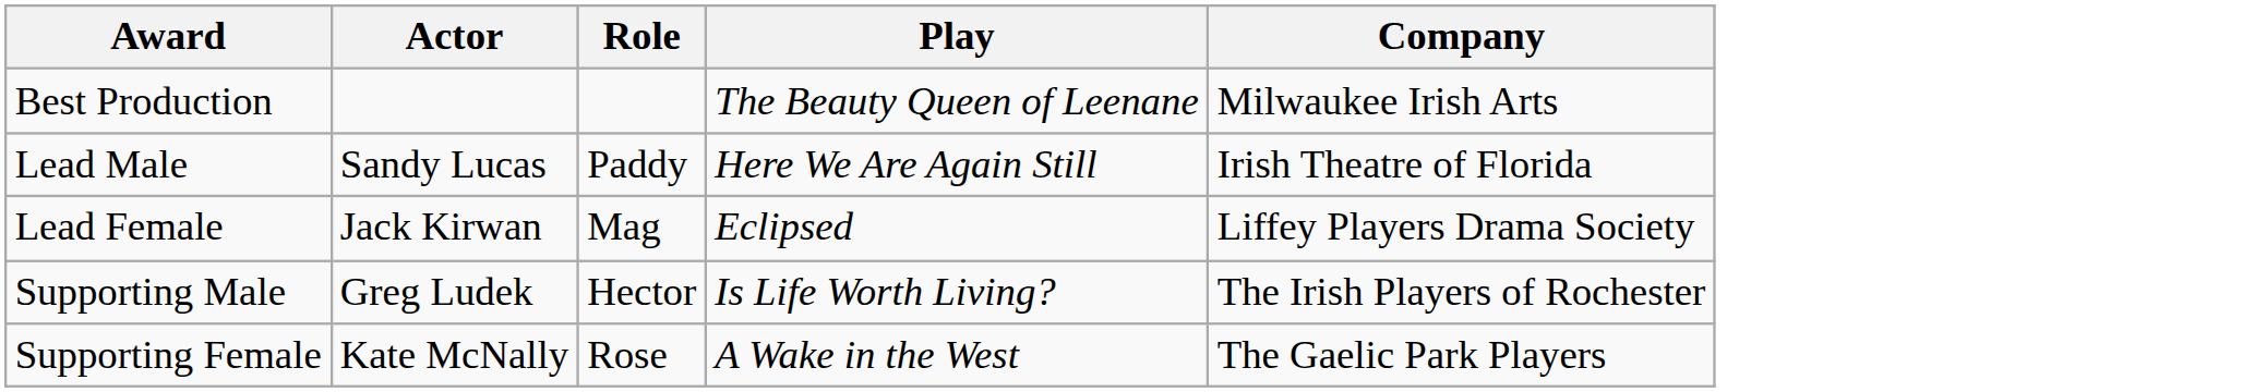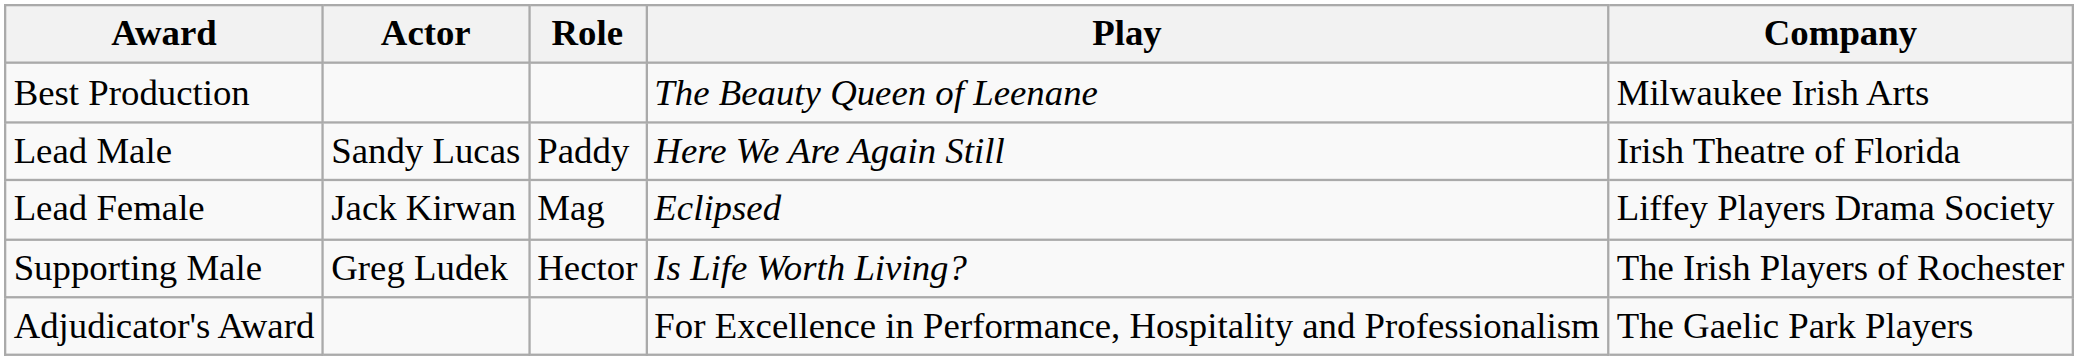 <table class="wikitable">
 <tr>
 <th>Award</th>
 <th>Actor</th>
 <th>Role</th>
 <th>Play</th>
 <th>Company</th>
 </tr>
 <tr>
 <td>Best Production</td>
 <td></td>
 <td></td>
 <td><em>The Beauty Queen of Leenane</em></td>
 <td>Milwaukee Irish Arts</td>
 </tr>
 <tr>
 <td>Lead Male</td>
 <td>Sandy Lucas</td>
 <td>Paddy</td>
 <td><em>Here We Are Again Still</em></td>
 <td>Irish Theatre of Florida</td>
 </tr>
 <tr>
 <td>Lead Female</td>
 <td>Jack Kirwan</td>
 <td>Mag</td>
 <td><em>Eclipsed</em></td>
 <td>Liffey Players Drama Society</td>
 </tr>
 <tr>
 <td>Supporting Male</td>
 <td>Greg Ludek</td>
 <td>Hector</td>
 <td><em>Is Life Worth Living?</em></td>
 <td>The Irish Players of Rochester</td>
 </tr>
 <tr>
-<td>Supporting Female</td>
-<td>Kate McNally</td>
-<td>Rose</td>
-<td><em>A Wake in the West</em></td>
+<td>Adjudicator's Award</td>
+<td></td>
+<td></td>
+<td>For Excellence in Performance, Hospitality and Professionalism</td>
 <td>The Gaelic Park Players</td>
 </tr>
 </table>
